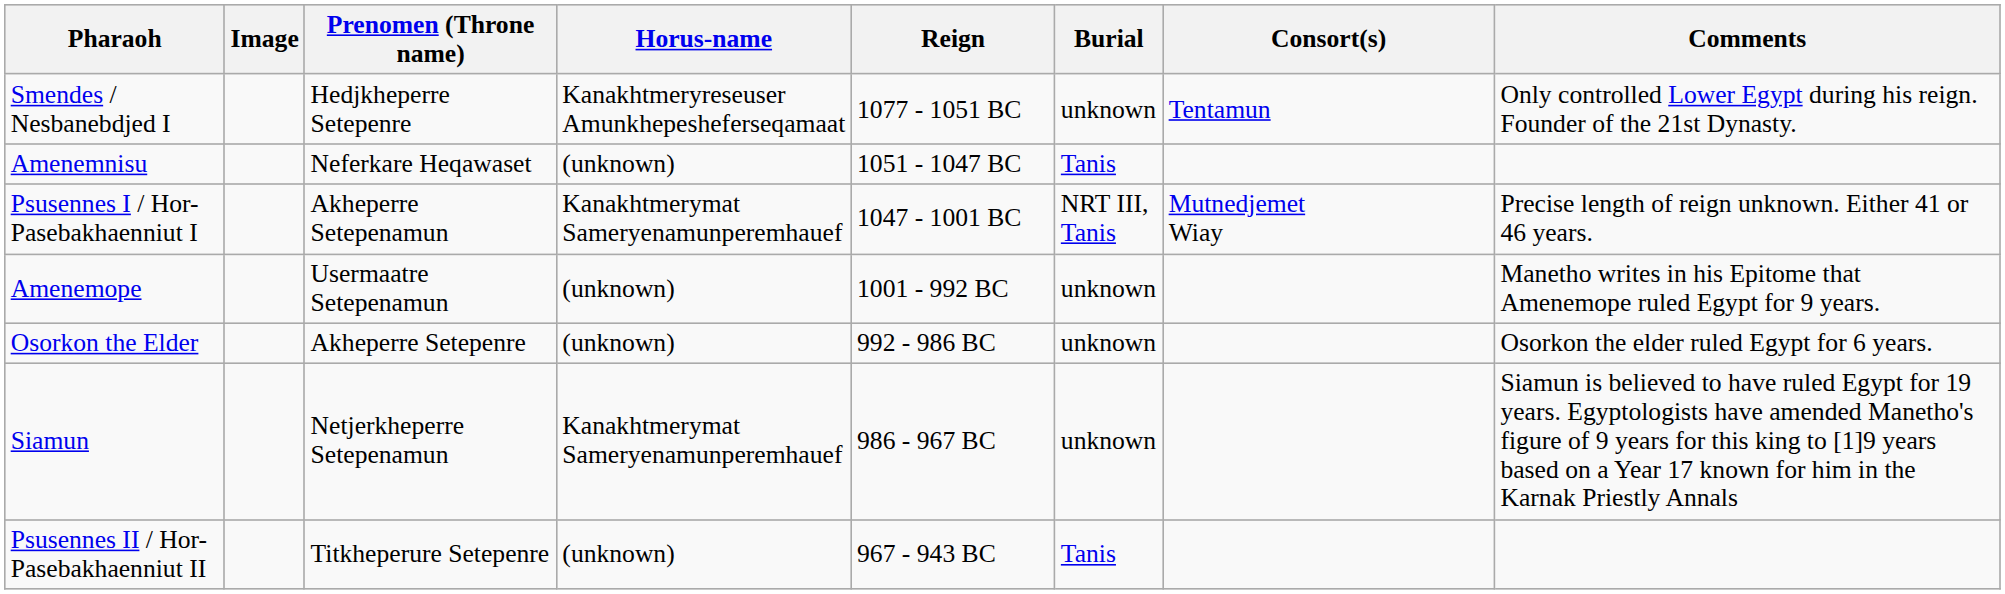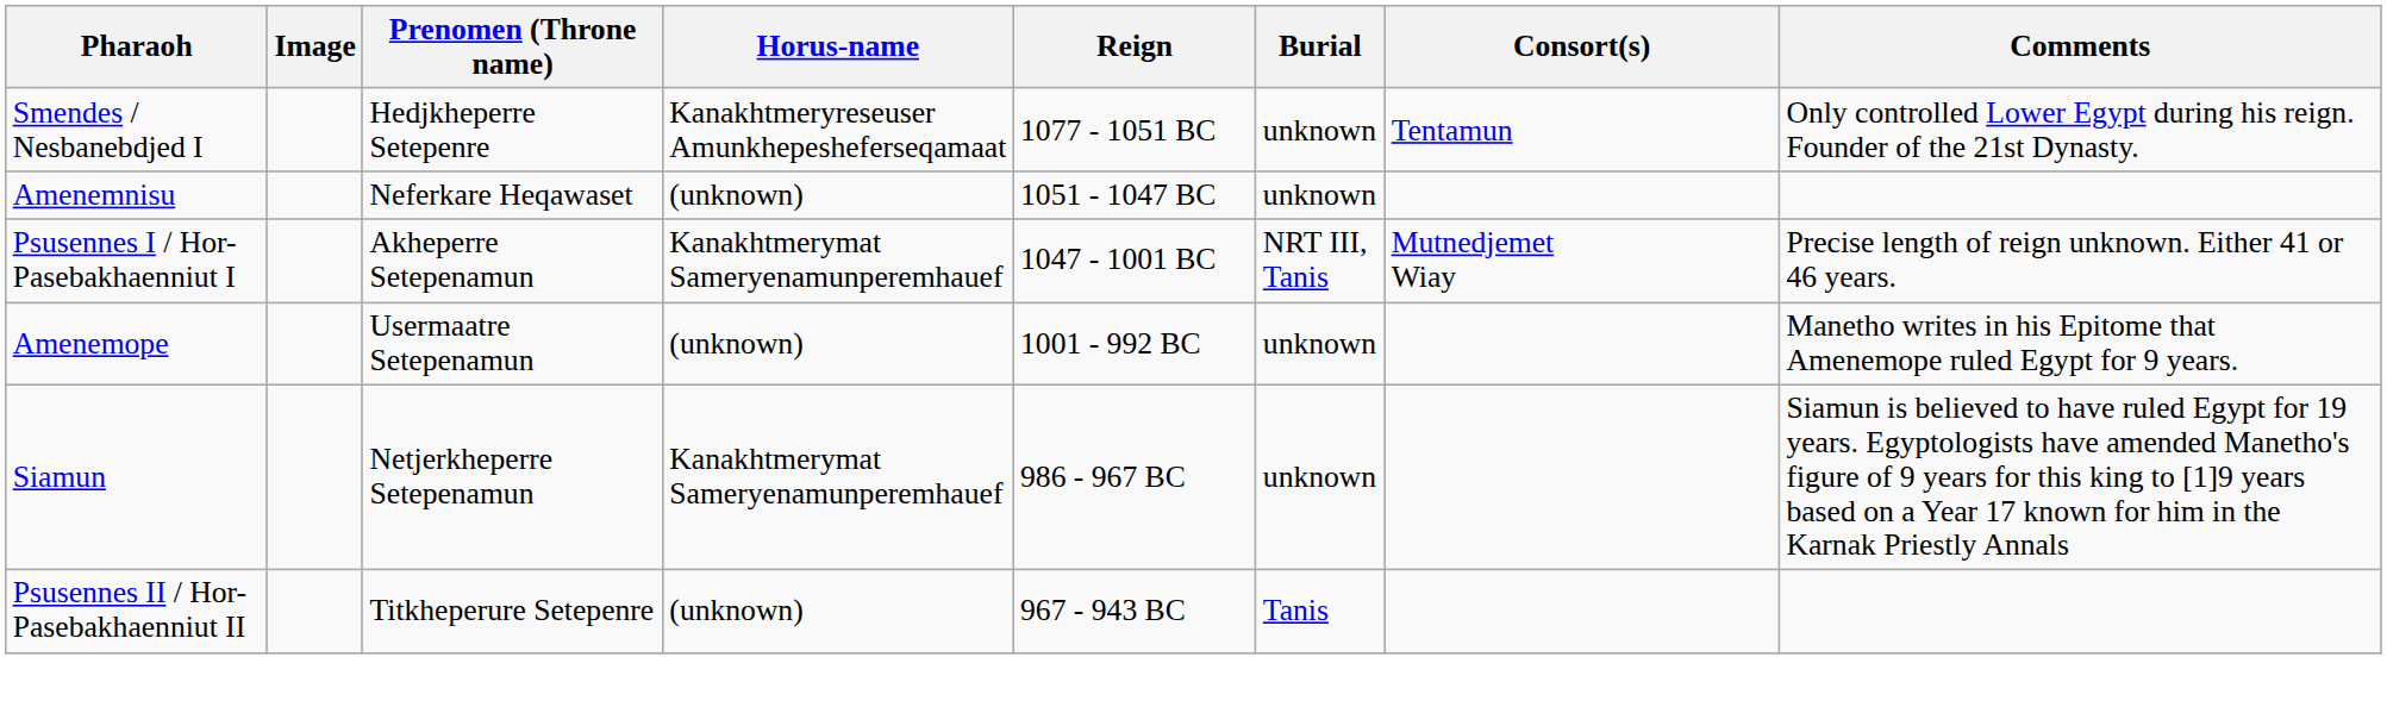 <table class="wikitable">
 <tr>
 <th style="width:130px">Pharaoh</th>
 <th>Image</th>
 <th style="width:150px"><a href='#'>Prenomen</a> (Throne name)</th>
 <th style="width:120px"><a href='#'>Horus-name</a></th>
 <th style="width:120px">Reign</th>
 <th style="width:60px">Burial</th>
 <th style="width:200px">Consort(s)</th>
 <th>Comments</th>
 </tr>
 <tr>
 <td><a href='#'>Smendes</a> / Nesbanebdjed I</td>
 <td></td>
 <td>Hedjkheperre Setepenre</td>
 <td>Kanakhtmeryreseuser Amunkhepesheferseqamaat</td>
 <td>1077 - 1051 BC</td>
 <td>unknown</td>
 <td><a href='#'>Tentamun</a></td>
 <td>Only controlled <a href='#'>Lower Egypt</a> during his reign. Founder of the 21st Dynasty.</td>
 </tr>
 <tr>
 <td><a href='#'>Amenemnisu</a></td>
 <td></td>
 <td>Neferkare Heqawaset</td>
 <td>(unknown)</td>
 <td>1051 - 1047 BC</td>
-<td><a href='#'>Tanis</a></td>
+<td>unknown</td>
 <td></td>
 <td></td>
 </tr>
 <tr>
 <td><a href='#'>Psusennes I</a> / Hor-Pasebakhaenniut I</td>
 <td></td>
 <td>Akheperre Setepenamun</td>
 <td>Kanakhtmerymat Sameryenamunperemhauef</td>
 <td>1047 - 1001 BC</td>
 <td>NRT III, <a href='#'>Tanis</a></td>
 <td><a href='#'>Mutnedjemet</a> <br> Wiay</td>
 <td>Precise length of reign unknown. Either 41 or 46 years.</td>
 </tr>
 <tr>
 <td><a href='#'>Amenemope</a></td>
 <td></td>
 <td>Usermaatre Setepenamun</td>
 <td>(unknown)</td>
 <td>1001 - 992 BC</td>
 <td>unknown</td>
 <td></td>
 <td>Manetho writes in his Epitome that Amenemope ruled Egypt for 9 years.</td>
 </tr>
 <tr>
-<td><a href='#'>Osorkon the Elder</a></td>
-<td></td>
-<td>Akheperre Setepenre</td>
-<td>(unknown)</td>
-<td>992 - 986 BC</td>
-<td>unknown</td>
-<td></td>
-<td>Osorkon the elder ruled Egypt for 6 years.</td>
-</tr>
-<tr>
 <td><a href='#'>Siamun</a></td>
 <td></td>
 <td>Netjerkheperre Setepenamun</td>
 <td>Kanakhtmerymat Sameryenamunperemhauef</td>
 <td>986 - 967 BC</td>
 <td>unknown</td>
 <td></td>
 <td>Siamun is believed to have ruled Egypt for 19 years. Egyptologists have amended Manetho's figure of 9 years for this king to [1]9 years based on a Year 17 known for him in the Karnak Priestly Annals</td>
 </tr>
 <tr>
 <td><a href='#'>Psusennes II</a> / Hor-Pasebakhaenniut II</td>
 <td></td>
 <td>Titkheperure Setepenre</td>
 <td>(unknown)</td>
 <td>967 - 943 BC</td>
 <td><a href='#'>Tanis</a></td>
 <td></td>
 <td></td>
 </tr>
 </table>
